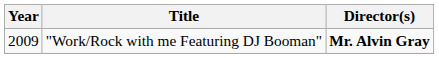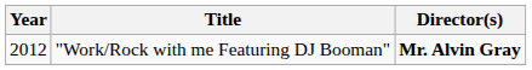 <table class="wikitable">
 <tr>
 <th>Year</th>
 <th>Title</th>
 <th>Director(s)</th>
 </tr>
 <tr>
-<td>2009</td>
+<td>2012</td>
 <td>"Work/Rock with me Featuring DJ Booman"</td>
 <td><strong>Mr. Alvin Gray</strong></td>
 </tr>
 <tr>
 </tr>
 </table>
